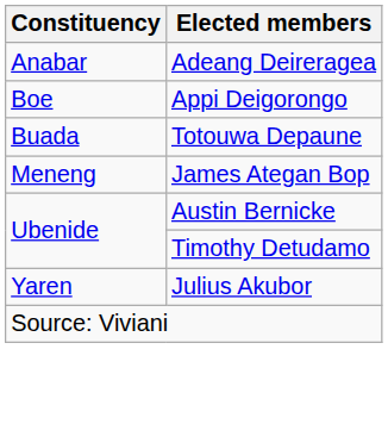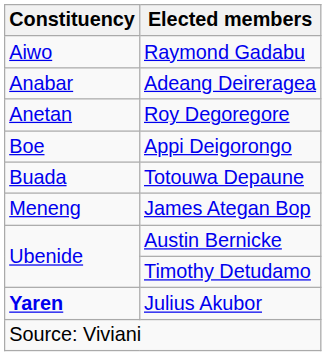 <table class=wikitable>
 <tr>
 <th>Constituency</th>
 <th>Elected members</th>
 </tr>
 <tr>
+<td><a href='#'>Aiwo</a></td>
+<td><a href='#'>Raymond Gadabu</a></td>
+</tr>
+<tr>
 <td><a href='#'>Anabar</a></td>
 <td><a href='#'>Adeang Deireragea</a></td>
+</tr>
+<tr>
+<td><a href='#'>Anetan</a></td>
+<td><a href='#'>Roy Degoregore</a></td>
 </tr>
 <tr>
 <td><a href='#'>Boe</a></td>
 <td><a href='#'>Appi Deigorongo</a></td>
 </tr>
 <tr>
 <td><a href='#'>Buada</a></td>
 <td><a href='#'>Totouwa Depaune</a></td>
 </tr>
 <tr>
 <td><a href='#'>Meneng</a></td>
 <td><a href='#'>James Ategan Bop</a></td>
 </tr>
 <tr>
 <td rowspan=2><a href='#'>Ubenide</a></td>
 <td><a href='#'>Austin Bernicke</a></td>
 </tr>
 <tr>
 <td><a href='#'>Timothy Detudamo</a></td>
 </tr>
 <tr>
-<td><a href='#'>Yaren</a></td>
+<td><strong><a href='#'>Yaren</a></strong></td>
 <td><a href='#'>Julius Akubor</a></td>
 </tr>
 <tr>
 <td align=left colspan=2>Source: Viviani</td>
 </tr>
 </table>
